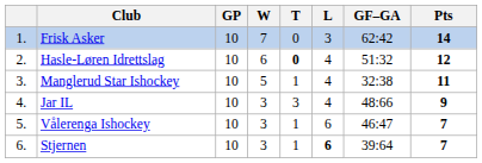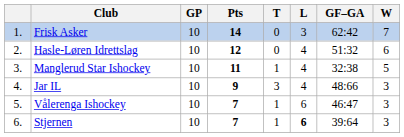 <table class="wikitable">
 <tr>
 <th width="30"></th>
 <th width="200">Club</th>
 <th width="30">GP</th>
-<th width="30">W</th>
+<th width="70">Pts</th>
 <th width="30">T</th>
 <th width="30">L</th>
 <th width="70">GF–GA</th>
-<th width="70">Pts</th>
+<th width="30">W</th>
 </tr>
 <tr bgcolor="#BCD2EE" align="center">
 <td>1.</td>
 <td align="left"><a href='#'>Frisk Asker</a></td>
 <td>10</td>
-<td>7</td>
+<td><strong>14</strong></td>
 <td>0</td>
 <td>3</td>
 <td>62:42</td>
-<td><strong>14</strong></td>
+<td>7</td>
 </tr>
 <tr bgcolor="#FFFFFF" align="center">
 <td>2.</td>
 <td align="left"><a href='#'>Hasle-Løren Idrettslag</a></td>
 <td>10</td>
-<td>6</td>
-<td><strong>0</strong></td>
+<td><strong>12</strong></td>
+<td>0</td>
 <td>4</td>
 <td>51:32</td>
-<td><strong>12</strong></td>
+<td>6</td>
 </tr>
 <tr bgcolor="#FFFFFF" align="center">
 <td>3.</td>
 <td align="left"><a href='#'>Manglerud Star Ishockey</a></td>
 <td>10</td>
-<td>5</td>
+<td><strong>11</strong></td>
 <td>1</td>
 <td>4</td>
 <td>32:38</td>
-<td><strong>11</strong></td>
+<td>5</td>
 </tr>
 <tr bgcolor="#FFFFFF" align="center">
 <td>4.</td>
 <td align="left"><a href='#'>Jar IL</a></td>
 <td>10</td>
-<td>3</td>
+<td><strong>9</strong></td>
 <td>3</td>
 <td>4</td>
 <td>48:66</td>
-<td><strong>9</strong></td>
+<td>3</td>
 </tr>
 <tr bgcolor="#FFFFFF" align="center">
 <td>5.</td>
 <td align="left"><a href='#'>Vålerenga Ishockey</a></td>
 <td>10</td>
-<td>3</td>
+<td><strong>7</strong></td>
 <td>1</td>
 <td>6</td>
 <td>46:47</td>
-<td><strong>7</strong></td>
+<td>3</td>
 </tr>
 <tr bgcolor="#FFFFFF" align="center">
 <td>6.</td>
 <td align="left"><a href='#'>Stjernen</a></td>
 <td>10</td>
-<td>3</td>
+<td><strong>7</strong></td>
 <td>1</td>
 <td><strong>6</strong></td>
 <td>39:64</td>
-<td><strong>7</strong></td>
+<td>3</td>
 </tr>
 </table>
